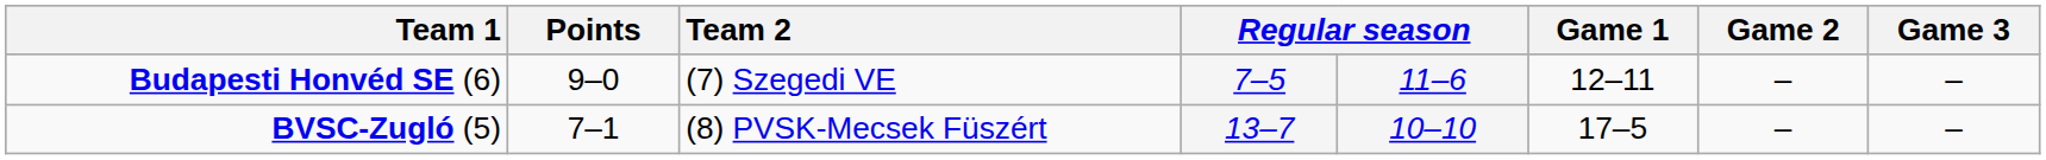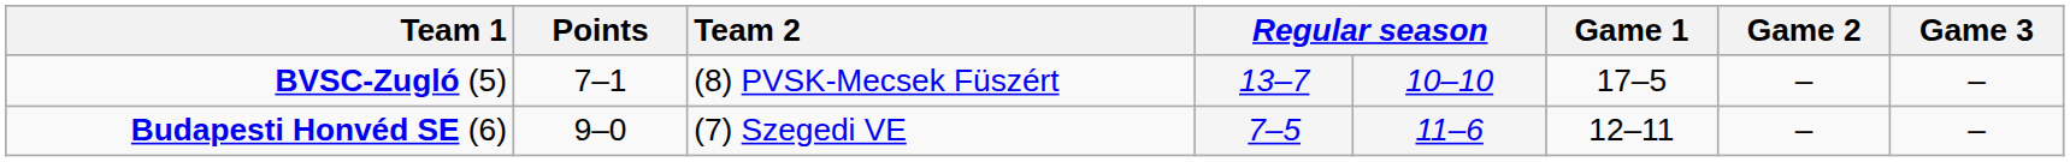 <table class=wikitable style="text-align:center">
 <tr>
 <th style="width:250px; text-align:right;">Team 1</th>
 <th style="width:80px;">Points</th>
 <th style="width:250px; text-align:left;">Team 2</th>
 <th colspan=2; style="width:170px;"><em><a href='#'>Regular season</a></em></th>
 <th style="width:80px;">Game 1</th>
 <th style="width:80px;">Game 2</th>
 <th style="width:80px;">Game 3</th>
 </tr>
 <tr>
+<td style="text-align:right;"><strong><a href='#'>BVSC-Zugló</a></strong> (5)</td>
+<td>7–1</td>
+<td style="text-align:left;">(8) <a href='#'>PVSK-Mecsek Füszért</a></td>
+<td bgcolor=#f5f5f5><em><a href='#'>13–7</a></em></td>
+<td bgcolor=#f5f5f5><em><a href='#'>10–10</a></em></td>
+<td>17–5</td>
+<td>–</td>
+<td>–</td>
+</tr>
+<tr>
 <td style="text-align:right;"><strong><a href='#'>Budapesti Honvéd SE</a></strong> (6)</td>
 <td>9–0</td>
 <td style="text-align:left;">(7) <a href='#'>Szegedi VE</a></td>
 <td bgcolor=#f5f5f5><em><a href='#'>7–5</a></em></td>
 <td bgcolor=#f5f5f5><em><a href='#'>11–6</a></em></td>
 <td>12–11</td>
 <td>–</td>
 <td>–</td>
 </tr>
-<tr>
-<td style="text-align:right;"><strong><a href='#'>BVSC-Zugló</a></strong> (5)</td>
-<td>7–1</td>
-<td style="text-align:left;">(8) <a href='#'>PVSK-Mecsek Füszért</a></td>
-<td bgcolor=#f5f5f5><em><a href='#'>13–7</a></em></td>
-<td bgcolor=#f5f5f5><em><a href='#'>10–10</a></em></td>
-<td>17–5</td>
-<td>–</td>
-<td>–</td>
-</tr>
 </table>
